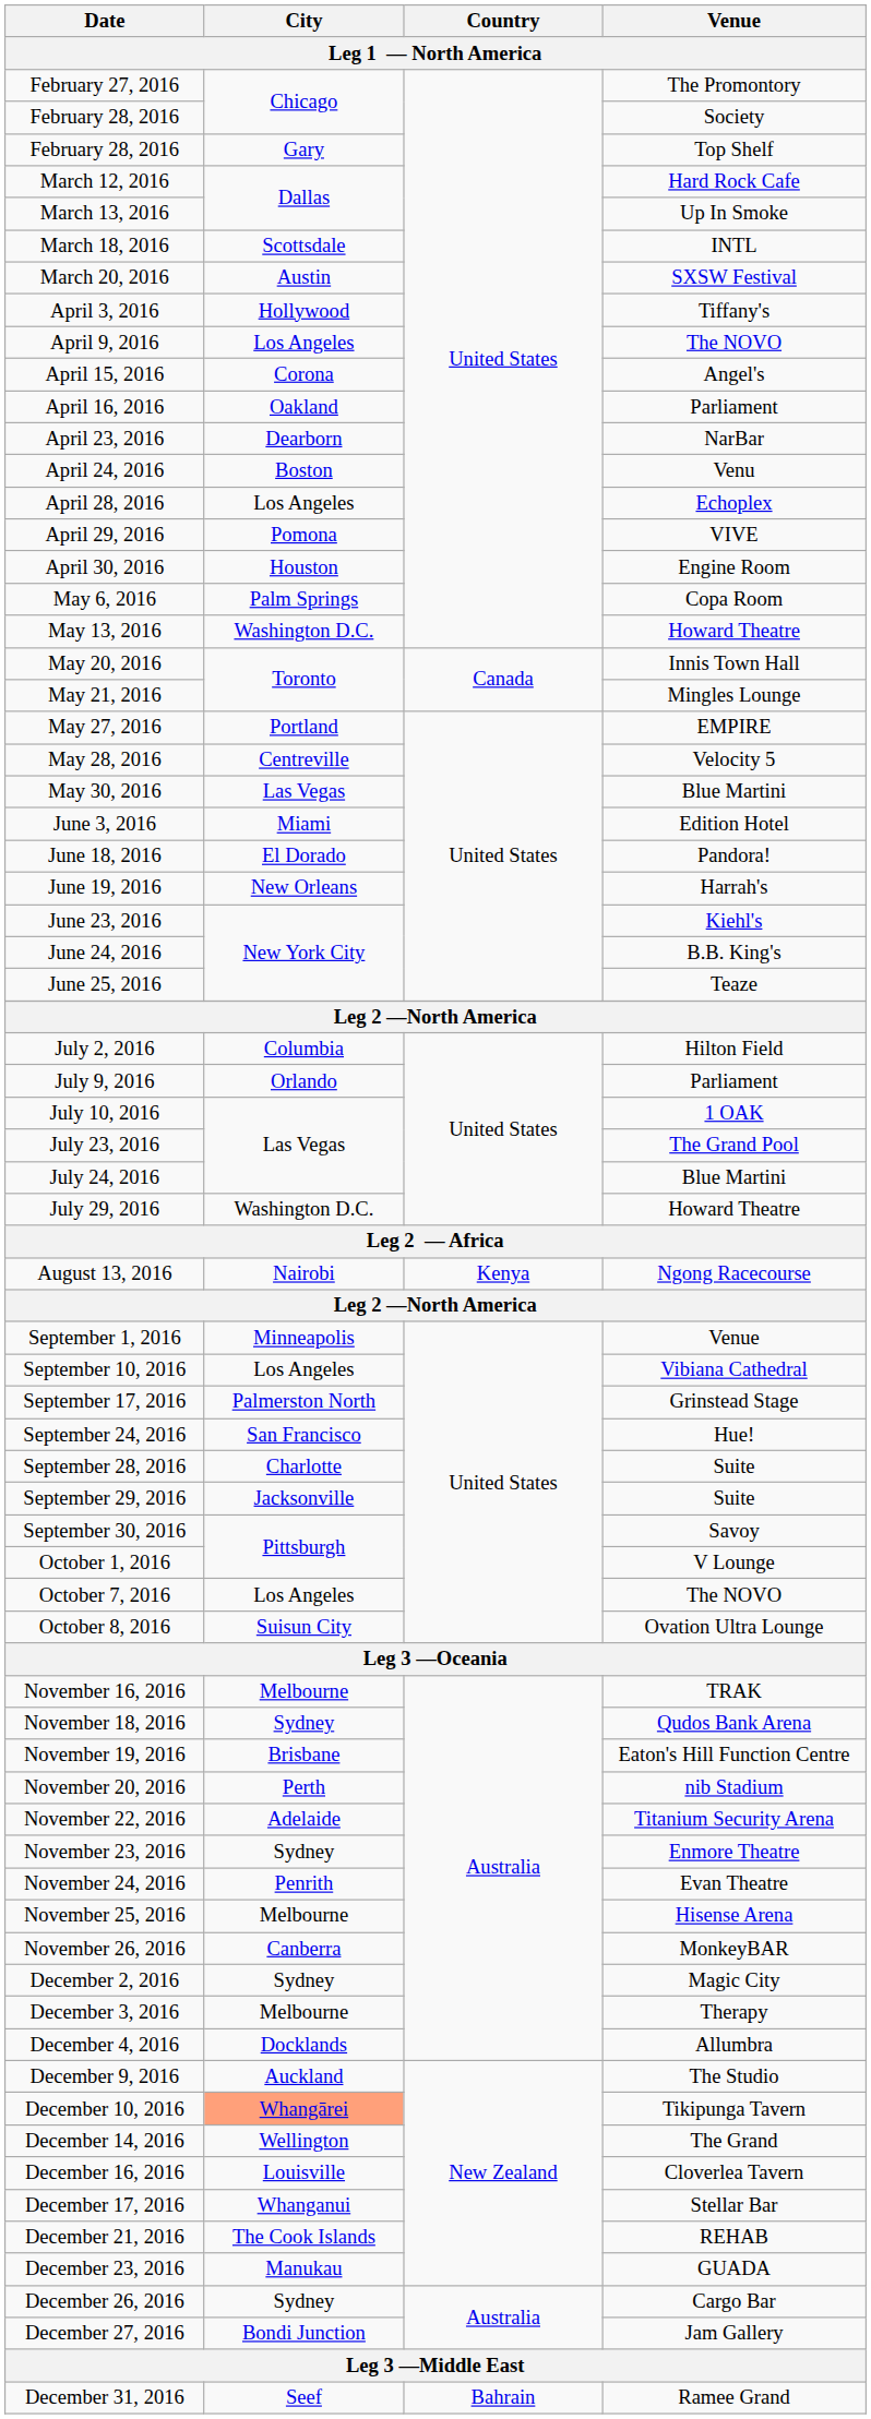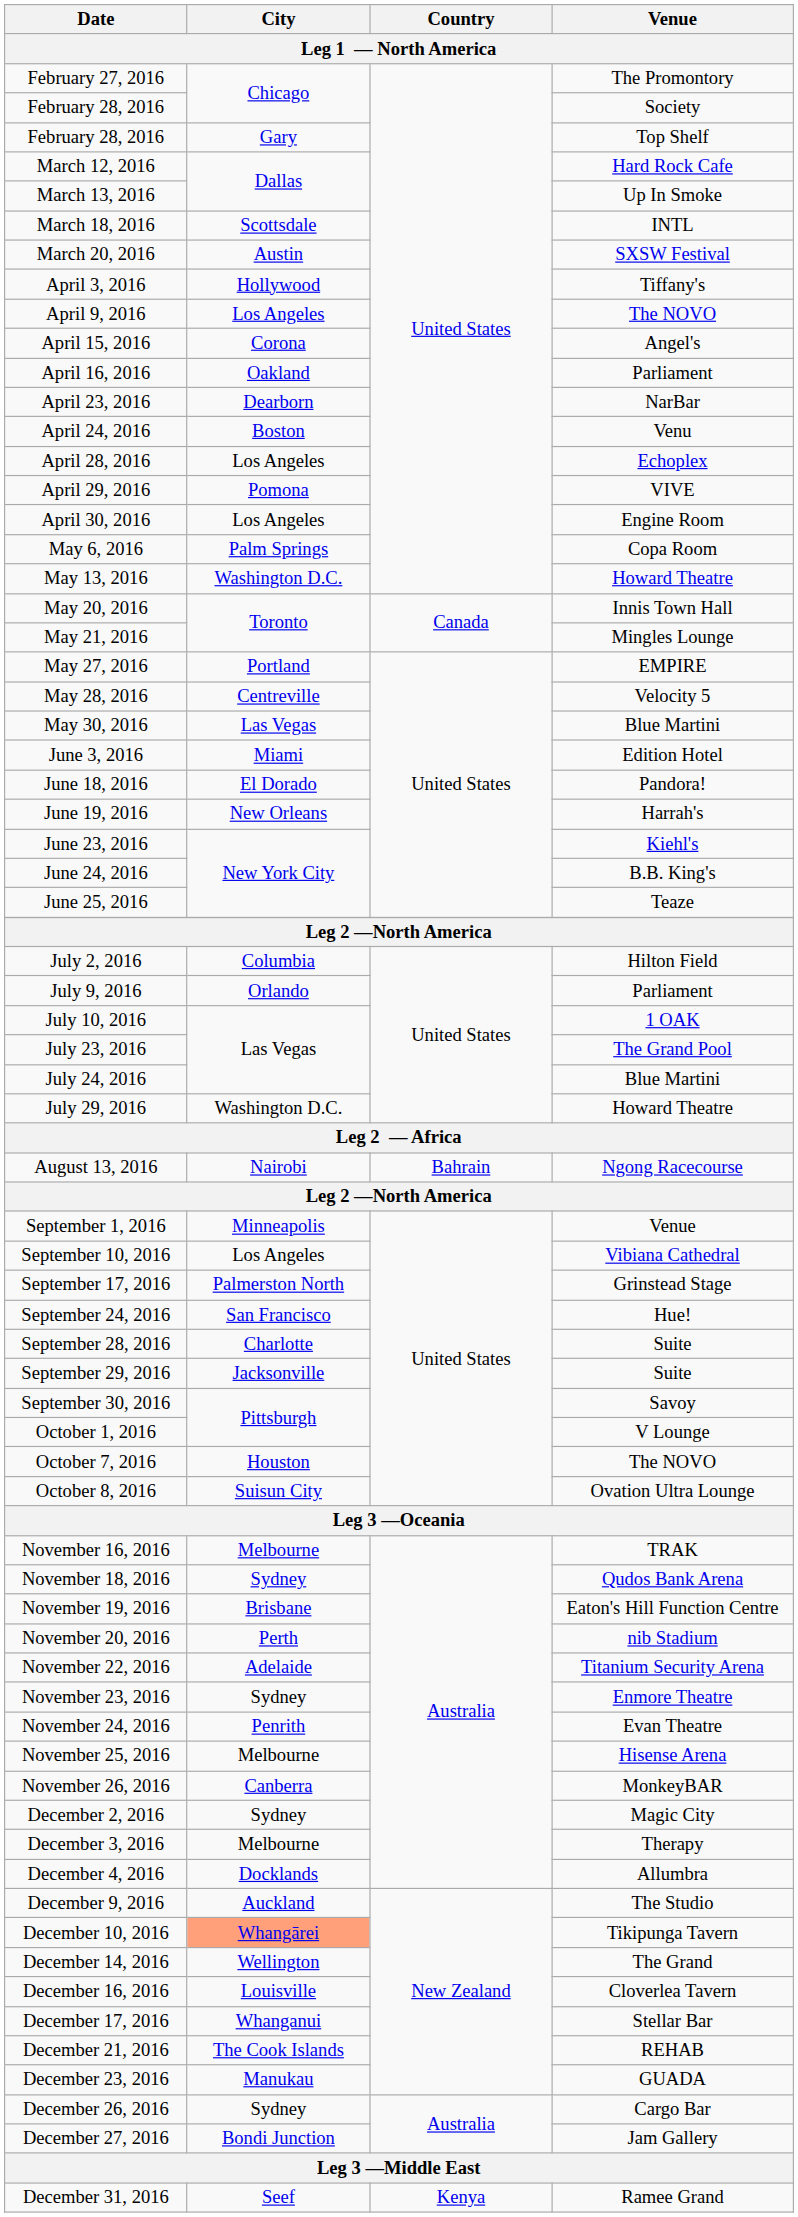 <table class="wikitable" style="text-align:center;">
 <tr>
 <th style="width:150px;">Date</th>
 <th style="width:150px;">City</th>
 <th style="width:150px;">Country</th>
 <th style="width:200px;">Venue</th>
 </tr>
 <tr>
 <th colspan="4">Leg 1  — North America</th>
 </tr>
 <tr>
 <td>February 27, 2016</td>
 <td rowspan="2"><a href='#'>Chicago</a></td>
 <td rowspan="18"><a href='#'>United States</a></td>
 <td>The Promontory</td>
 </tr>
 <tr>
 <td>February 28, 2016</td>
 <td>Society</td>
 </tr>
 <tr>
 <td>February 28, 2016</td>
 <td><a href='#'>Gary</a></td>
 <td>Top Shelf</td>
 </tr>
 <tr>
 <td>March 12, 2016</td>
 <td rowspan="2"><a href='#'>Dallas</a></td>
 <td><a href='#'>Hard Rock Cafe</a></td>
 </tr>
 <tr>
 <td>March 13, 2016</td>
 <td>Up In Smoke</td>
 </tr>
 <tr>
 <td>March 18, 2016</td>
 <td><a href='#'>Scottsdale</a></td>
 <td>INTL</td>
 </tr>
 <tr>
 <td>March 20, 2016</td>
 <td><a href='#'>Austin</a></td>
 <td><a href='#'>SXSW Festival</a></td>
 </tr>
 <tr>
 <td>April 3, 2016</td>
 <td><a href='#'>Hollywood</a></td>
 <td>Tiffany's</td>
 </tr>
 <tr>
 <td>April 9, 2016</td>
 <td><a href='#'>Los Angeles</a></td>
 <td><a href='#'>The NOVO</a></td>
 </tr>
 <tr>
 <td>April 15, 2016</td>
 <td><a href='#'>Corona</a></td>
 <td>Angel's</td>
 </tr>
 <tr>
 <td>April 16, 2016</td>
 <td><a href='#'>Oakland</a></td>
 <td>Parliament</td>
 </tr>
 <tr>
 <td>April 23, 2016</td>
 <td><a href='#'>Dearborn</a></td>
 <td>NarBar</td>
 </tr>
 <tr>
 <td>April 24, 2016</td>
 <td><a href='#'>Boston</a></td>
 <td>Venu</td>
 </tr>
 <tr>
 <td>April 28, 2016</td>
 <td>Los Angeles</td>
 <td><a href='#'>Echoplex</a></td>
 </tr>
 <tr>
 <td>April 29, 2016</td>
 <td><a href='#'>Pomona</a></td>
 <td>VIVE</td>
 </tr>
 <tr>
 <td>April 30, 2016</td>
-<td><a href='#'>Houston</a></td>
+<td>Los Angeles</td>
 <td>Engine Room</td>
 </tr>
 <tr>
 <td>May 6, 2016</td>
 <td><a href='#'>Palm Springs</a></td>
 <td>Copa Room</td>
 </tr>
 <tr>
 <td>May 13, 2016</td>
 <td><a href='#'>Washington D.C.</a></td>
 <td><a href='#'>Howard Theatre</a></td>
 </tr>
 <tr>
 <td>May 20, 2016</td>
 <td rowspan="2"><a href='#'>Toronto</a></td>
 <td rowspan="2"><a href='#'>Canada</a></td>
 <td>Innis Town Hall</td>
 </tr>
 <tr>
 <td>May 21, 2016</td>
 <td>Mingles Lounge</td>
 </tr>
 <tr>
 <td>May 27, 2016</td>
 <td><a href='#'>Portland</a></td>
 <td rowspan="9">United States</td>
 <td>EMPIRE</td>
 </tr>
 <tr>
 <td>May 28, 2016</td>
 <td><a href='#'>Centreville</a></td>
 <td>Velocity 5</td>
 </tr>
 <tr>
 <td>May 30, 2016</td>
 <td><a href='#'>Las Vegas</a></td>
 <td>Blue Martini</td>
 </tr>
 <tr>
 <td>June 3, 2016</td>
 <td><a href='#'>Miami</a></td>
 <td>Edition Hotel</td>
 </tr>
 <tr>
 <td>June 18, 2016</td>
 <td><a href='#'>El Dorado</a></td>
 <td>Pandora!</td>
 </tr>
 <tr>
 <td>June 19, 2016</td>
 <td><a href='#'>New Orleans</a></td>
 <td>Harrah's</td>
 </tr>
 <tr>
 <td>June 23, 2016</td>
 <td rowspan="3"><a href='#'>New York City</a></td>
 <td><a href='#'>Kiehl's</a></td>
 </tr>
 <tr>
 <td>June 24, 2016</td>
 <td>B.B. King's</td>
 </tr>
 <tr>
 <td>June 25, 2016</td>
 <td>Teaze</td>
 </tr>
 <tr>
 </tr>
 <tr>
 <th colspan="5">Leg 2 —North America</th>
 </tr>
 <tr>
 <td>July 2, 2016</td>
 <td><a href='#'>Columbia</a></td>
 <td rowspan="6">United States</td>
 <td>Hilton Field</td>
 </tr>
 <tr>
 <td>July 9, 2016</td>
 <td><a href='#'>Orlando</a></td>
 <td>Parliament</td>
 </tr>
 <tr>
 <td>July 10, 2016</td>
 <td rowspan="3">Las Vegas</td>
 <td><a href='#'>1 OAK</a></td>
 </tr>
 <tr>
 <td>July 23, 2016</td>
 <td><a href='#'>The Grand Pool</a></td>
 </tr>
 <tr>
 <td>July 24, 2016</td>
 <td>Blue Martini</td>
 </tr>
 <tr>
 <td>July 29, 2016</td>
 <td>Washington D.C.</td>
 <td>Howard Theatre</td>
 </tr>
 <tr>
 <th colspan="4">Leg 2  — Africa</th>
 </tr>
 <tr>
 <td>August 13, 2016</td>
 <td><a href='#'>Nairobi</a></td>
-<td><a href='#'>Kenya</a></td>
+<td><a href='#'>Bahrain</a></td>
 <td><a href='#'>Ngong Racecourse</a></td>
 </tr>
 <tr>
 <th colspan="4">Leg 2 —North America</th>
 </tr>
 <tr>
 <td>September 1, 2016</td>
 <td><a href='#'>Minneapolis</a></td>
 <td rowspan="10">United States</td>
 <td>Venue</td>
 </tr>
 <tr>
 <td>September 10, 2016</td>
 <td>Los Angeles</td>
 <td><a href='#'>Vibiana Cathedral</a></td>
 </tr>
 <tr>
 <td>September 17, 2016</td>
 <td><a href='#'>Palmerston North</a></td>
 <td>Grinstead Stage</td>
 </tr>
 <tr>
 <td>September 24, 2016</td>
 <td><a href='#'>San Francisco</a></td>
 <td>Hue!</td>
 </tr>
 <tr>
 <td>September 28, 2016</td>
 <td><a href='#'>Charlotte</a></td>
 <td>Suite</td>
 </tr>
 <tr>
 <td>September 29, 2016</td>
 <td><a href='#'>Jacksonville</a></td>
 <td>Suite</td>
 </tr>
 <tr>
 <td>September 30, 2016</td>
 <td rowspan="2"><a href='#'>Pittsburgh</a></td>
 <td>Savoy</td>
 </tr>
 <tr>
 <td>October 1, 2016</td>
 <td>V Lounge</td>
 </tr>
 <tr>
 <td>October 7, 2016</td>
-<td>Los Angeles</td>
+<td><a href='#'>Houston</a></td>
 <td>The NOVO</td>
 </tr>
 <tr>
 <td>October 8, 2016</td>
 <td><a href='#'>Suisun City</a></td>
 <td>Ovation Ultra Lounge</td>
 </tr>
 <tr>
 <th colspan="4">Leg 3 —Oceania</th>
 </tr>
 <tr>
 <td>November 16, 2016</td>
 <td><a href='#'>Melbourne</a></td>
 <td rowspan="12"><a href='#'>Australia</a></td>
 <td>TRAK</td>
 </tr>
 <tr>
 <td>November 18, 2016</td>
 <td><a href='#'>Sydney</a></td>
 <td><a href='#'>Qudos Bank Arena</a></td>
 </tr>
 <tr>
 <td>November 19, 2016</td>
 <td><a href='#'>Brisbane</a></td>
 <td>Eaton's Hill Function Centre</td>
 </tr>
 <tr>
 <td>November 20, 2016</td>
 <td><a href='#'>Perth</a></td>
 <td><a href='#'>nib Stadium</a></td>
 </tr>
 <tr>
 <td>November 22, 2016</td>
 <td><a href='#'>Adelaide</a></td>
 <td><a href='#'>Titanium Security Arena</a></td>
 </tr>
 <tr>
 <td>November 23, 2016</td>
 <td>Sydney</td>
 <td><a href='#'>Enmore Theatre</a></td>
 </tr>
 <tr>
 <td>November 24, 2016</td>
 <td><a href='#'>Penrith</a></td>
 <td>Evan Theatre</td>
 </tr>
 <tr>
 <td>November 25, 2016</td>
 <td>Melbourne</td>
 <td><a href='#'>Hisense Arena</a></td>
 </tr>
 <tr>
 <td>November 26, 2016</td>
 <td><a href='#'>Canberra</a></td>
 <td>MonkeyBAR</td>
 </tr>
 <tr>
 <td>December 2, 2016</td>
 <td>Sydney</td>
 <td>Magic City</td>
 </tr>
 <tr>
 <td>December 3, 2016</td>
 <td>Melbourne</td>
 <td>Therapy</td>
 </tr>
 <tr>
 <td>December 4, 2016</td>
 <td><a href='#'>Docklands</a></td>
 <td>Allumbra</td>
 </tr>
 <tr>
 <td>December 9, 2016</td>
 <td><a href='#'>Auckland</a></td>
 <td rowspan="7"><a href='#'>New Zealand</a></td>
 <td>The Studio</td>
 </tr>
 <tr>
 <td>December 10, 2016</td>
 <td style="background: lightsalmon;"><a href='#'>Whangārei</a></td>
 <td>Tikipunga Tavern</td>
 </tr>
 <tr>
 <td>December 14, 2016</td>
 <td><a href='#'>Wellington</a></td>
 <td>The Grand</td>
 </tr>
 <tr>
 <td>December 16, 2016</td>
 <td><a href='#'>Louisville</a></td>
 <td>Cloverlea Tavern</td>
 </tr>
 <tr>
 <td>December 17, 2016</td>
 <td><a href='#'>Whanganui</a></td>
 <td>Stellar Bar</td>
 </tr>
 <tr>
 <td>December 21, 2016</td>
 <td><a href='#'>The Cook Islands</a></td>
 <td>REHAB</td>
 </tr>
 <tr>
 <td>December 23, 2016</td>
 <td><a href='#'>Manukau</a></td>
 <td>GUADA</td>
 </tr>
 <tr>
 <td>December 26, 2016</td>
 <td>Sydney</td>
 <td rowspan="2"><a href='#'>Australia</a></td>
 <td>Cargo Bar</td>
 </tr>
 <tr>
 <td>December 27, 2016</td>
 <td><a href='#'>Bondi Junction</a></td>
 <td>Jam Gallery</td>
 </tr>
 <tr>
 <th colspan="4">Leg 3 —Middle East</th>
 </tr>
 <tr>
 <td>December 31, 2016</td>
 <td><a href='#'>Seef</a></td>
-<td><a href='#'>Bahrain</a></td>
+<td><a href='#'>Kenya</a></td>
 <td>Ramee Grand</td>
 </tr>
 </table>
